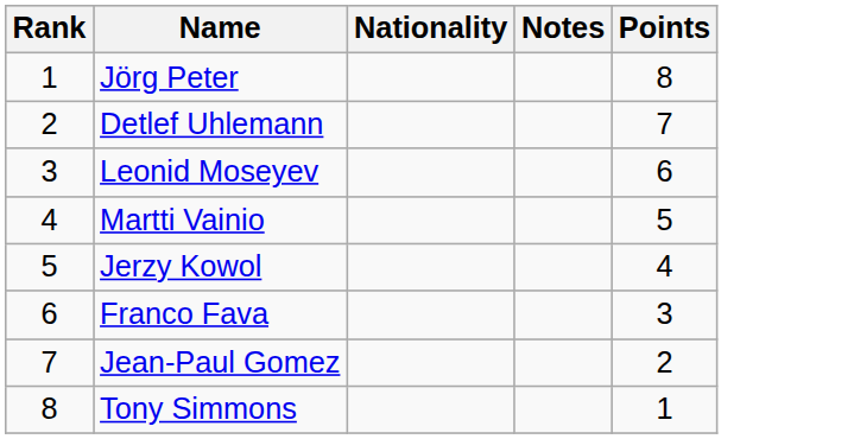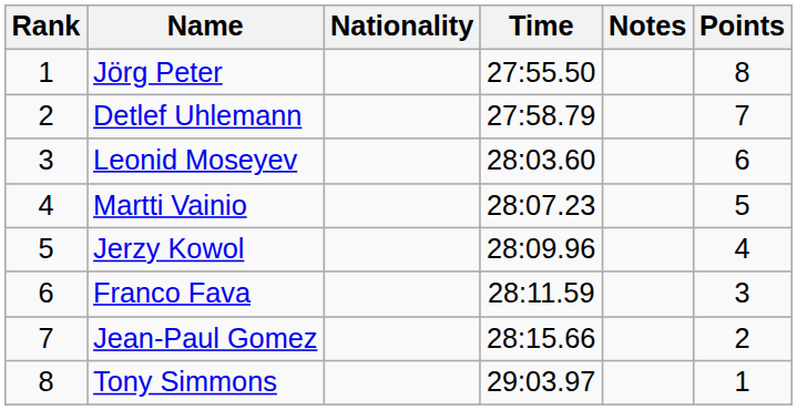 <table class="wikitable sortable" style="text-align:center">
 <tr>
 <th>Rank</th>
 <th>Name</th>
 <th>Nationality</th>
+<th>Time</th>
 <th>Notes</th>
 <th>Points</th>
 </tr>
 <tr>
 <td>1</td>
 <td align=left><a href='#'>Jörg Peter</a></td>
 <td align=left></td>
+<td>27:55.50</td>
 <td></td>
 <td>8</td>
 </tr>
 <tr>
 <td>2</td>
 <td align=left><a href='#'>Detlef Uhlemann</a></td>
 <td align=left></td>
+<td>27:58.79</td>
 <td></td>
 <td>7</td>
 </tr>
 <tr>
 <td>3</td>
 <td align=left><a href='#'>Leonid Moseyev</a></td>
 <td align=left></td>
+<td>28:03.60</td>
 <td></td>
 <td>6</td>
 </tr>
 <tr>
 <td>4</td>
 <td align=left><a href='#'>Martti Vainio</a></td>
 <td align=left></td>
+<td>28:07.23</td>
 <td></td>
 <td>5</td>
 </tr>
 <tr>
 <td>5</td>
 <td align=left><a href='#'>Jerzy Kowol</a></td>
 <td align=left></td>
+<td>28:09.96</td>
 <td></td>
 <td>4</td>
 </tr>
 <tr>
 <td>6</td>
 <td align=left><a href='#'>Franco Fava</a></td>
 <td align=left></td>
+<td>28:11.59</td>
 <td></td>
 <td>3</td>
 </tr>
 <tr>
 <td>7</td>
 <td align=left><a href='#'>Jean-Paul Gomez</a></td>
 <td align=left></td>
+<td>28:15.66</td>
 <td></td>
 <td>2</td>
 </tr>
 <tr>
 <td>8</td>
 <td align=left><a href='#'>Tony Simmons</a></td>
 <td align=left></td>
+<td>29:03.97</td>
 <td></td>
 <td>1</td>
 </tr>
 </table>
